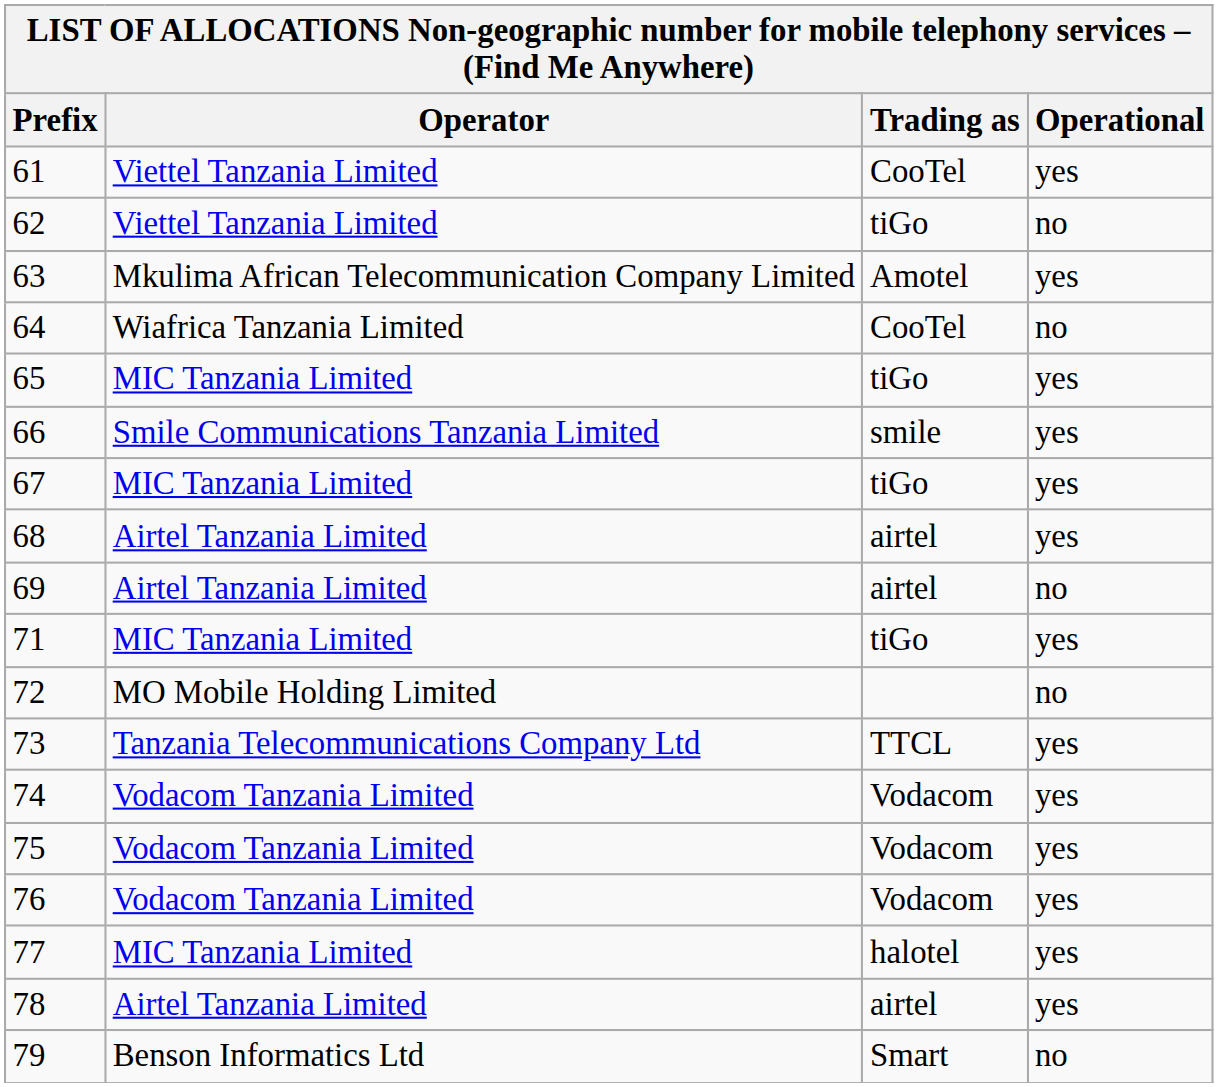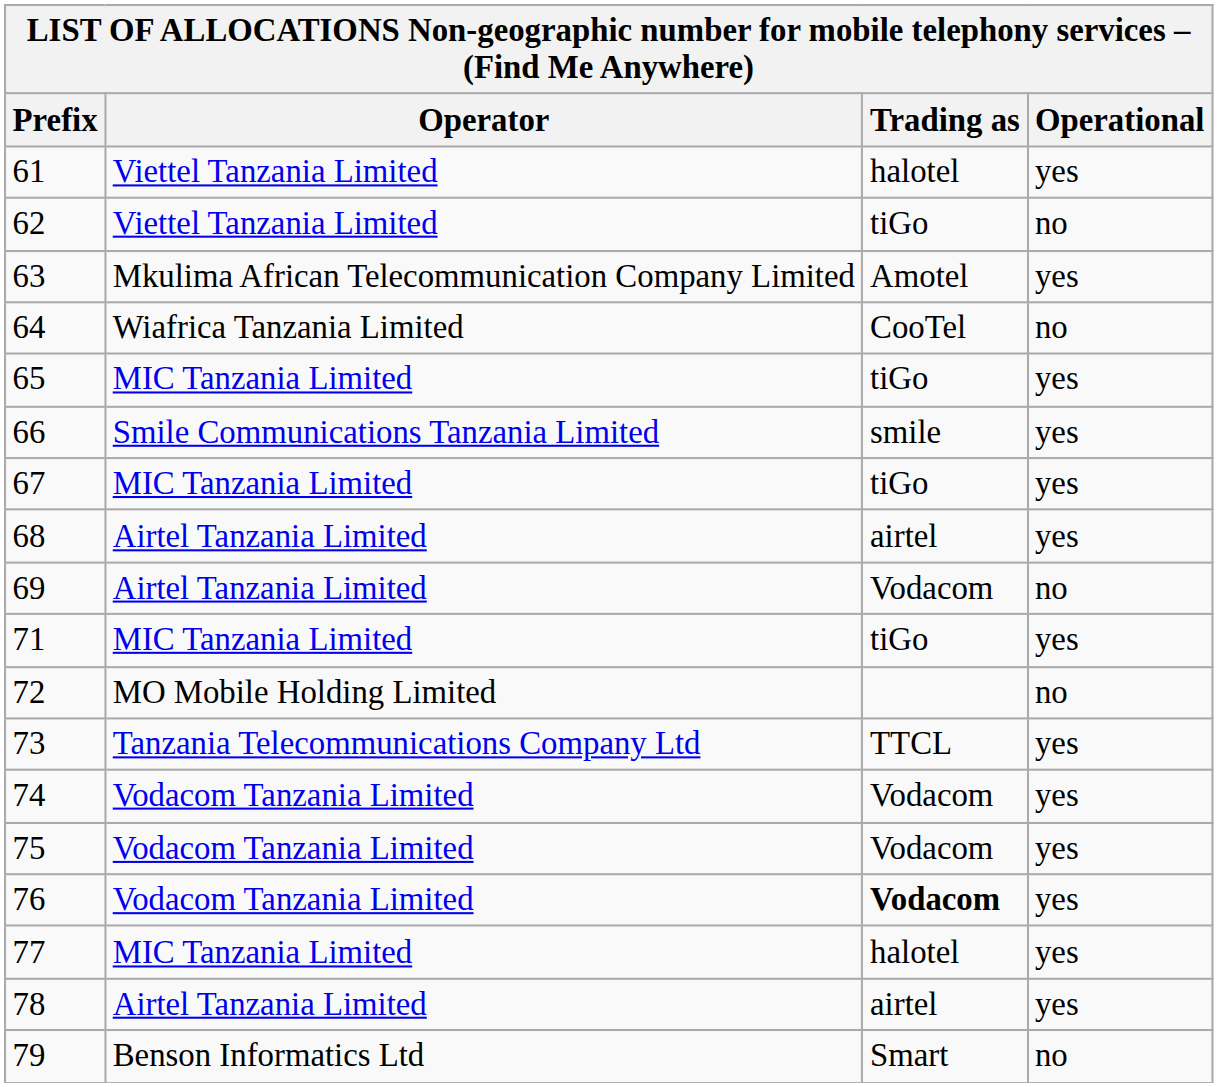 <table class="wikitable" border=1>
 <tr>
 <th colspan="4">LIST OF ALLOCATIONS Non-geographic number for mobile telephony services –<br>(Find Me Anywhere)</th>
 </tr>
 <tr>
 <th>Prefix</th>
 <th>Operator</th>
 <th>Trading as</th>
 <th>Operational</th>
 </tr>
 <tr>
 <td>61</td>
 <td><a href='#'>Viettel Tanzania Limited</a></td>
-<td>CooTel</td>
+<td>halotel</td>
 <td>yes</td>
 </tr>
 <tr>
 <td>62</td>
 <td><a href='#'>Viettel Tanzania Limited</a></td>
 <td>tiGo</td>
 <td>no</td>
 </tr>
 <tr>
 <td>63</td>
 <td>Mkulima African Telecommunication Company Limited</td>
 <td>Amotel</td>
 <td>yes</td>
 </tr>
 <tr>
 <td>64</td>
 <td>Wiafrica Tanzania Limited</td>
 <td>CooTel</td>
 <td>no</td>
 </tr>
 <tr>
 <td>65</td>
 <td><a href='#'>MIC Tanzania Limited</a></td>
 <td>tiGo</td>
 <td>yes</td>
 </tr>
 <tr>
 <td>66</td>
 <td><a href='#'>Smile Communications Tanzania Limited</a></td>
 <td>smile</td>
 <td>yes</td>
 </tr>
 <tr>
 <td>67</td>
 <td><a href='#'>MIC Tanzania Limited</a></td>
 <td>tiGo</td>
 <td>yes</td>
 </tr>
 <tr>
 <td>68</td>
 <td><a href='#'>Airtel Tanzania Limited</a></td>
 <td>airtel</td>
 <td>yes</td>
 </tr>
 <tr>
 <td>69</td>
 <td><a href='#'>Airtel Tanzania Limited</a></td>
-<td>airtel</td>
+<td>Vodacom</td>
 <td>no</td>
 </tr>
 <tr>
 <td>71</td>
 <td><a href='#'>MIC Tanzania Limited</a></td>
 <td>tiGo</td>
 <td>yes</td>
 </tr>
 <tr>
 <td>72</td>
 <td>MO Mobile Holding Limited</td>
 <td></td>
 <td>no</td>
 </tr>
 <tr>
 <td>73</td>
 <td><a href='#'>Tanzania Telecommunications Company Ltd</a></td>
 <td>TTCL</td>
 <td>yes</td>
 </tr>
 <tr>
 <td>74</td>
 <td><a href='#'>Vodacom Tanzania Limited</a></td>
 <td>Vodacom</td>
 <td>yes</td>
 </tr>
 <tr>
 <td>75</td>
 <td><a href='#'>Vodacom Tanzania Limited</a></td>
 <td>Vodacom</td>
 <td>yes</td>
 </tr>
 <tr>
 <td>76</td>
 <td><a href='#'>Vodacom Tanzania Limited</a></td>
-<td>Vodacom</td>
+<td><strong>Vodacom</strong></td>
 <td>yes</td>
 </tr>
 <tr>
 <td>77</td>
 <td><a href='#'>MIC Tanzania Limited</a></td>
 <td>halotel</td>
 <td>yes</td>
 </tr>
 <tr>
 <td>78</td>
 <td><a href='#'>Airtel Tanzania Limited</a></td>
 <td>airtel</td>
 <td>yes</td>
 </tr>
 <tr>
 <td>79</td>
 <td>Benson Informatics Ltd</td>
 <td>Smart</td>
 <td>no</td>
 </tr>
 <tr>
 </tr>
 </table>
